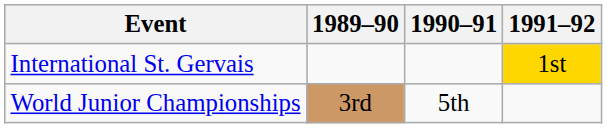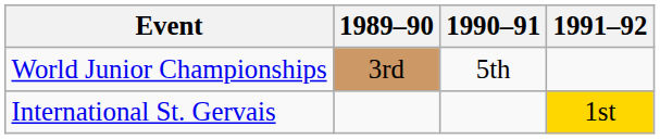 <table class="wikitable" style="text-align:center">
 <tr>
 <th>Event</th>
 <th>1989–90</th>
 <th>1990–91</th>
 <th>1991–92</th>
 </tr>
 <tr>
+<td align=left><a href='#'>World Junior Championships</a></td>
+<td bgcolor=cc9966>3rd</td>
+<td>5th</td>
+<td></td>
+</tr>
+<tr>
 <td align=left><a href='#'>International St. Gervais</a></td>
 <td></td>
 <td></td>
 <td bgcolor=gold>1st</td>
 </tr>
-<tr>
-<td align=left><a href='#'>World Junior Championships</a></td>
-<td bgcolor=cc9966>3rd</td>
-<td>5th</td>
-<td></td>
-</tr>
 </table>
